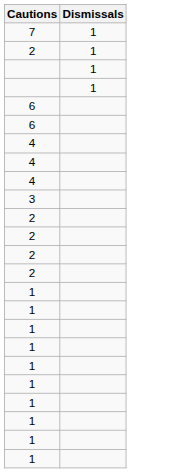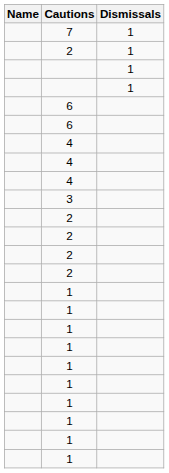 <table class="wikitable sortable" style="text-align:center; font-size:95%">
 <tr>
+<th>Name</th>
 <th>Cautions</th>
 <th>Dismissals</th>
 </tr>
 <tr>
+<td></td>
 <td> 7</td>
 <td> 1</td>
 </tr>
 <tr>
+<td></td>
 <td> 2</td>
 <td> 1</td>
 </tr>
 <tr>
 <td></td>
+<td></td>
 <td> 1</td>
 </tr>
 <tr>
 <td></td>
+<td></td>
 <td> 1</td>
 </tr>
 <tr>
+<td></td>
 <td> 6</td>
 <td></td>
 </tr>
 <tr>
+<td></td>
 <td> 6</td>
 <td></td>
 </tr>
 <tr>
+<td></td>
 <td> 4</td>
 <td></td>
 </tr>
 <tr>
+<td></td>
 <td> 4</td>
 <td></td>
 </tr>
 <tr>
+<td></td>
 <td> 4</td>
 <td></td>
 </tr>
 <tr>
+<td></td>
 <td> 3</td>
 <td></td>
 </tr>
 <tr>
+<td></td>
 <td> 2</td>
 <td></td>
 </tr>
 <tr>
+<td></td>
 <td> 2</td>
 <td></td>
 </tr>
 <tr>
+<td></td>
 <td> 2</td>
 <td></td>
 </tr>
 <tr>
+<td></td>
 <td> 2</td>
 <td></td>
 </tr>
 <tr>
+<td></td>
 <td> 1</td>
 <td></td>
 </tr>
 <tr>
+<td></td>
 <td> 1</td>
 <td></td>
 </tr>
 <tr>
+<td></td>
 <td> 1</td>
 <td></td>
 </tr>
 <tr>
+<td></td>
 <td> 1</td>
 <td></td>
 </tr>
 <tr>
+<td></td>
 <td> 1</td>
 <td></td>
 </tr>
 <tr>
+<td></td>
 <td> 1</td>
 <td></td>
 </tr>
 <tr>
+<td></td>
 <td> 1</td>
 <td></td>
 </tr>
 <tr>
+<td></td>
 <td> 1</td>
 <td></td>
 </tr>
 <tr>
+<td></td>
 <td> 1</td>
 <td></td>
 </tr>
 <tr>
+<td></td>
 <td> 1</td>
 <td></td>
 </tr>
 </table>
